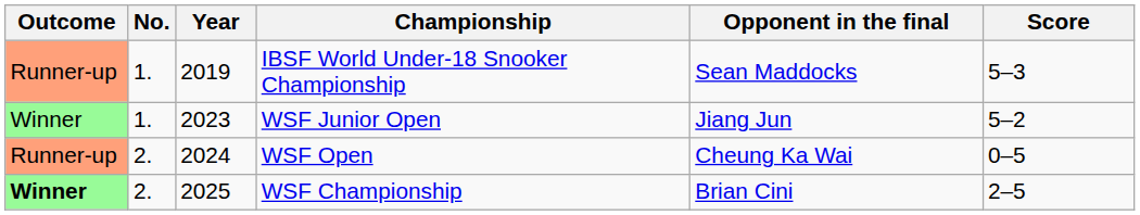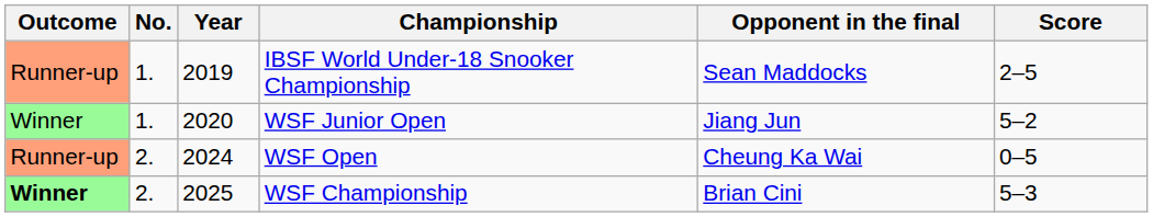 <table class="sortable wikitable">
 <tr>
 <th width="80">Outcome</th>
 <th width="20">No.</th>
 <th width="50">Year</th>
 <th width="300">Championship</th>
 <th width="200">Opponent in the final</th>
 <th width="100">Score</th>
 </tr>
 <tr>
 <td style="background:#ffa07a;">Runner-up</td>
 <td>1.</td>
 <td>2019</td>
 <td><a href='#'>IBSF World Under-18 Snooker Championship</a></td>
 <td> <a href='#'>Sean Maddocks</a></td>
-<td>5–3</td>
+<td>2–5</td>
 </tr>
 <tr>
 <td style="background:#98fb98;">Winner</td>
 <td>1.</td>
-<td>2023</td>
+<td>2020</td>
 <td><a href='#'>WSF Junior Open</a></td>
 <td> <a href='#'>Jiang Jun</a></td>
 <td>5–2</td>
 </tr>
 <tr>
 <td style="background:#ffa07a;">Runner-up</td>
 <td>2.</td>
 <td>2024</td>
 <td><a href='#'>WSF Open</a></td>
 <td> <a href='#'>Cheung Ka Wai</a></td>
 <td>0–5</td>
 </tr>
 <tr>
 <td style="background:#98fb98;"><strong>Winner</strong></td>
 <td>2.</td>
 <td>2025</td>
 <td><a href='#'>WSF Championship</a></td>
 <td> <a href='#'>Brian Cini</a></td>
-<td>2–5</td>
+<td>5–3</td>
 </tr>
 </table>
